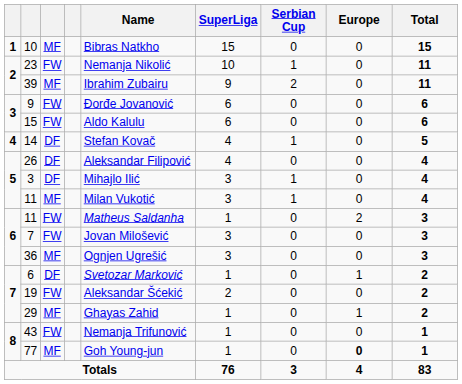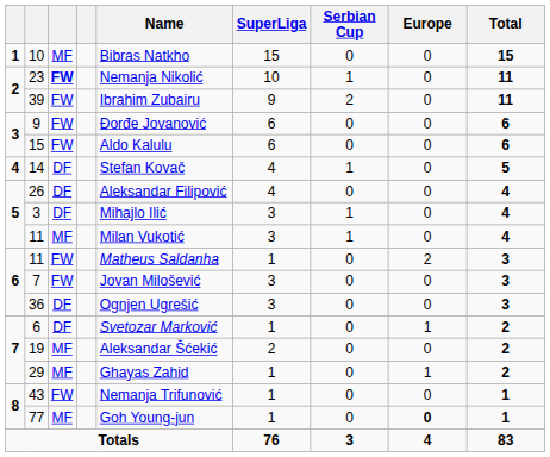 <table class="wikitable" style="text-align:center">
 <tr>
 <th width=15></th>
 <th width=15></th>
 <th width=15></th>
 <th width=15></th>
 <th width=145>Name</th>
 <th width=80><strong><a href='#'>SuperLiga</a></strong></th>
 <th width=80><strong><a href='#'>Serbian Cup</a></strong></th>
 <th width=80><strong>Europe</strong></th>
 <th width=80>Total</th>
 </tr>
 <tr>
 <td><strong>1</strong></td>
 <td>10</td>
 <td><a href='#'>MF</a></td>
 <td></td>
 <td align=left><a href='#'>Bibras Natkho</a></td>
 <td>15</td>
 <td>0</td>
 <td>0</td>
 <td><strong>15</strong></td>
 </tr>
 <tr>
 <td rowspan=2><strong>2</strong></td>
 <td>23</td>
-<td><a href='#'>FW</a></td>
+<td><strong><a href='#'>FW</a></strong></td>
 <td></td>
 <td align=left><a href='#'>Nemanja Nikolić</a></td>
 <td>10</td>
 <td>1</td>
 <td>0</td>
 <td><strong>11</strong></td>
 </tr>
 <tr>
 <td>39</td>
-<td><a href='#'>MF</a></td>
+<td><a href='#'>FW</a></td>
 <td></td>
 <td align=left><a href='#'>Ibrahim Zubairu</a></td>
 <td>9</td>
 <td>2</td>
 <td>0</td>
 <td><strong>11</strong></td>
 </tr>
 <tr>
 <td rowspan=2><strong>3</strong></td>
 <td>9</td>
 <td><a href='#'>FW</a></td>
 <td></td>
 <td align=left><a href='#'>Đorđe Jovanović</a></td>
 <td>6</td>
 <td>0</td>
 <td>0</td>
 <td><strong>6</strong></td>
 </tr>
 <tr>
 <td>15</td>
 <td><a href='#'>FW</a></td>
 <td></td>
 <td align=left><a href='#'>Aldo Kalulu</a></td>
 <td>6</td>
 <td>0</td>
 <td>0</td>
 <td><strong>6</strong></td>
 </tr>
 <tr>
 <td><strong>4</strong></td>
 <td>14</td>
 <td><a href='#'>DF</a></td>
 <td></td>
 <td align=left><a href='#'>Stefan Kovač</a></td>
 <td>4</td>
 <td>1</td>
 <td>0</td>
 <td><strong>5</strong></td>
 </tr>
 <tr>
 <td rowspan=3><strong>5</strong></td>
 <td>26</td>
 <td><a href='#'>DF</a></td>
 <td></td>
 <td align=left><a href='#'>Aleksandar Filipović</a></td>
 <td>4</td>
 <td>0</td>
 <td>0</td>
 <td><strong>4</strong></td>
 </tr>
 <tr>
 <td>3</td>
 <td><a href='#'>DF</a></td>
 <td></td>
 <td align=left><a href='#'>Mihajlo Ilić</a></td>
 <td>3</td>
 <td>1</td>
 <td>0</td>
 <td><strong>4</strong></td>
 </tr>
 <tr>
 <td>11</td>
 <td><a href='#'>MF</a></td>
 <td></td>
 <td align=left><a href='#'>Milan Vukotić</a></td>
 <td>3</td>
 <td>1</td>
 <td>0</td>
 <td><strong>4</strong></td>
 </tr>
 <tr>
 <td rowspan=3><strong>6</strong></td>
 <td>11</td>
 <td><a href='#'>FW</a></td>
 <td></td>
 <td align=left><em><a href='#'>Matheus Saldanha</a></em></td>
 <td>1</td>
 <td>0</td>
 <td>2</td>
 <td><strong>3</strong></td>
 </tr>
 <tr>
 <td>7</td>
 <td><a href='#'>FW</a></td>
 <td></td>
 <td align=left><a href='#'>Jovan Milošević</a></td>
 <td>3</td>
 <td>0</td>
 <td>0</td>
 <td><strong>3</strong></td>
 </tr>
 <tr>
 <td>36</td>
-<td><a href='#'>MF</a></td>
+<td><a href='#'>DF</a></td>
 <td></td>
 <td align=left><a href='#'>Ognjen Ugrešić</a></td>
 <td>3</td>
 <td>0</td>
 <td>0</td>
 <td><strong>3</strong></td>
 </tr>
 <tr>
 <td rowspan=3><strong>7</strong></td>
 <td>6</td>
 <td><a href='#'>DF</a></td>
 <td></td>
 <td align=left><em><a href='#'>Svetozar Marković</a></em></td>
 <td>1</td>
 <td>0</td>
 <td>1</td>
 <td><strong>2</strong></td>
 </tr>
 <tr>
 <td>19</td>
-<td><a href='#'>FW</a></td>
+<td><a href='#'>MF</a></td>
 <td></td>
 <td align=left><a href='#'>Aleksandar Šćekić</a></td>
 <td>2</td>
 <td>0</td>
 <td>0</td>
 <td><strong>2</strong></td>
 </tr>
 <tr>
 <td>29</td>
 <td><a href='#'>MF</a></td>
 <td></td>
 <td align=left><a href='#'>Ghayas Zahid</a></td>
 <td>1</td>
 <td>0</td>
 <td>1</td>
 <td><strong>2</strong></td>
 </tr>
 <tr>
 <td rowspan=2><strong>8</strong></td>
 <td>43</td>
 <td><a href='#'>FW</a></td>
 <td></td>
 <td align=left><a href='#'>Nemanja Trifunović</a></td>
 <td>1</td>
 <td>0</td>
 <td>0</td>
 <td><strong>1</strong></td>
 </tr>
 <tr>
 <td>77</td>
 <td><a href='#'>MF</a></td>
 <td></td>
 <td align=left><a href='#'>Goh Young-jun</a></td>
 <td>1</td>
 <td>0</td>
 <td><strong>0</strong></td>
 <td><strong>1</strong></td>
 </tr>
 <tr>
 <td colspan=5><strong>Totals</strong></td>
 <td><strong>76</strong></td>
 <td><strong>3</strong></td>
 <td><strong>4</strong></td>
 <td><strong>83</strong></td>
 </tr>
 </table>
